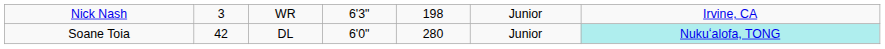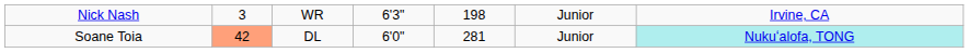 <table style="width:90%; text-align:center;" class="wikitable">
 <tr>
 <td><a href='#'>Nick Nash</a></td>
 <td>3</td>
 <td>WR</td>
 <td>6'3"</td>
 <td>198</td>
 <td> Junior</td>
 <td><a href='#'> Irvine, CA</a></td>
 </tr>
 <tr>
 <td>Soane Toia</td>
-<td>42</td>
+<td style="background: lightsalmon;">42</td>
 <td>DL</td>
 <td>6'0"</td>
-<td>280</td>
+<td>281</td>
 <td>Junior</td>
 <td style="background: paleturquoise;"><a href='#'> Nukuʻalofa, TONG</a></td>
 </tr>
 </table>
